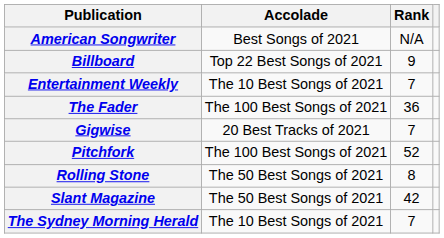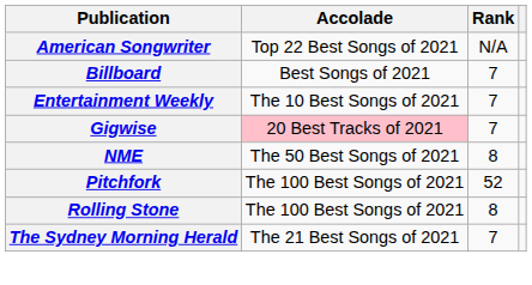 <table class="wikitable sortable plainrowheaders" style="text-align:center;">
 <tr>
 <th>Publication</th>
 <th class="unsortable">Accolade</th>
 <th>Rank</th>
 <th class="unsortable"></th>
 </tr>
 <tr>
 <th scope="row"><em><a href='#'>American Songwriter</a></em></th>
-<td>Best Songs of 2021</td>
+<td>Top 22 Best Songs of 2021</td>
 <td>N/A</td>
 <td></td>
 </tr>
 <tr>
 <th scope="row"><em><a href='#'>Billboard</a></em></th>
-<td>Top 22 Best Songs of 2021</td>
-<td>9</td>
+<td>Best Songs of 2021</td>
+<td>7</td>
 <td></td>
 </tr>
 <tr>
 <th scope="row"><em><a href='#'>Entertainment Weekly</a></em></th>
 <td>The 10 Best Songs of 2021</td>
 <td>7</td>
 <td></td>
 </tr>
 <tr>
-<th scope="row"><em><a href='#'>The Fader</a></em></th>
-<td>The 100 Best Songs of 2021</td>
-<td>36</td>
+<th scope="row"><em><a href='#'>Gigwise</a></em></th>
+<td style="background: pink;">20 Best Tracks of 2021</td>
+<td>7</td>
 <td></td>
 </tr>
 <tr>
-<th scope="row"><em><a href='#'>Gigwise</a></em></th>
-<td>20 Best Tracks of 2021</td>
-<td>7</td>
+<th scope="row"><em><a href='#'>NME</a></em></th>
+<td>The 50 Best Songs of 2021</td>
+<td>8</td>
 <td></td>
 </tr>
 <tr>
 <th scope="row"><em><a href='#'>Pitchfork</a></em></th>
 <td>The 100 Best Songs of 2021</td>
 <td>52</td>
 <td></td>
 </tr>
 <tr>
 <th scope="row"><em><a href='#'>Rolling Stone</a></em></th>
-<td>The 50 Best Songs of 2021</td>
+<td>The 100 Best Songs of 2021</td>
 <td>8</td>
 <td></td>
 </tr>
 <tr>
-<th scope="row"><em><a href='#'>Slant Magazine</a></em></th>
-<td>The 50 Best Songs of 2021</td>
-<td>42</td>
-<td></td>
-</tr>
-<tr>
 <th scope="row"><em><a href='#'>The Sydney Morning Herald</a></em></th>
-<td>The 10 Best Songs of 2021</td>
+<td>The 21 Best Songs of 2021</td>
 <td>7</td>
 <td></td>
 </tr>
 </table>
